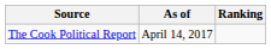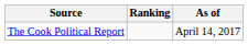 <table class="wikitable" style="text-align:center">
 <tr>
 <th>Source</th>
+<th>Ranking</th>
 <th>As of</th>
-<th>Ranking</th>
 </tr>
 <tr>
 <td align=left><a href='#'>The Cook Political Report</a></td>
+<td></td>
 <td>April 14, 2017</td>
-<td></td>
 </tr>
 </table>
